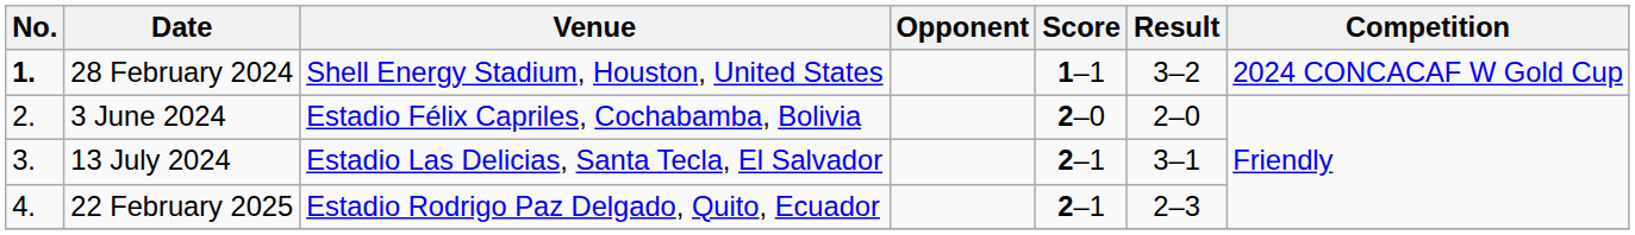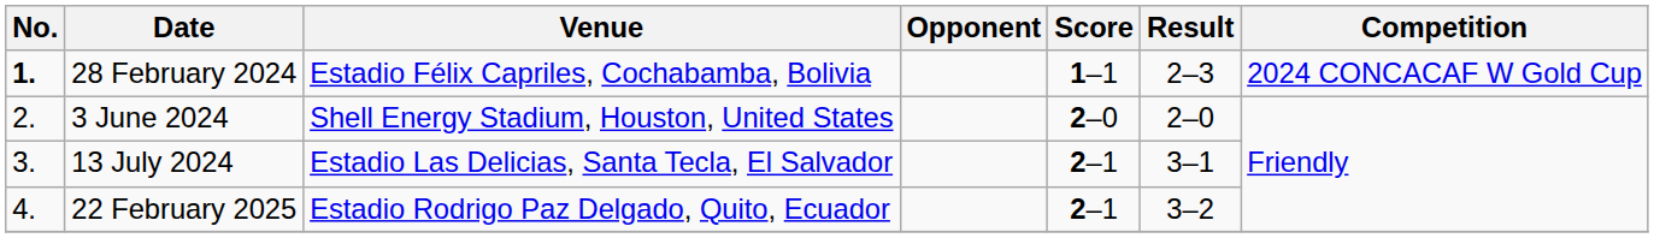 <table class="wikitable">
 <tr>
 <th>No.</th>
 <th>Date</th>
 <th>Venue</th>
 <th>Opponent</th>
 <th>Score</th>
 <th>Result</th>
 <th>Competition</th>
 </tr>
 <tr>
 <td><strong>1.</strong></td>
 <td>28 February 2024</td>
-<td><a href='#'>Shell Energy Stadium</a>, <a href='#'>Houston</a>, <a href='#'>United States</a></td>
+<td><a href='#'>Estadio Félix Capriles</a>, <a href='#'>Cochabamba</a>, <a href='#'>Bolivia</a></td>
 <td></td>
 <td align=center><strong>1</strong>–1</td>
-<td align=center>3–2</td>
+<td align=center>2–3</td>
 <td><a href='#'>2024 CONCACAF W Gold Cup</a></td>
 </tr>
 <tr>
 <td>2.</td>
 <td>3 June 2024</td>
-<td><a href='#'>Estadio Félix Capriles</a>, <a href='#'>Cochabamba</a>, <a href='#'>Bolivia</a></td>
+<td><a href='#'>Shell Energy Stadium</a>, <a href='#'>Houston</a>, <a href='#'>United States</a></td>
 <td></td>
 <td align=center><strong>2</strong>–0</td>
 <td align=center>2–0</td>
 <td rowspan=3><a href='#'>Friendly</a></td>
 </tr>
 <tr>
 <td>3.</td>
 <td>13 July 2024</td>
 <td><a href='#'>Estadio Las Delicias</a>, <a href='#'>Santa Tecla</a>, <a href='#'>El Salvador</a></td>
 <td></td>
 <td align=center><strong>2</strong>–1</td>
 <td align=center>3–1</td>
 </tr>
 <tr>
 <td>4.</td>
 <td>22 February 2025</td>
 <td><a href='#'>Estadio Rodrigo Paz Delgado</a>, <a href='#'>Quito</a>, <a href='#'>Ecuador</a></td>
 <td></td>
 <td align=center><strong>2</strong>–1</td>
-<td align=center>2–3</td>
+<td align=center>3–2</td>
 </tr>
 <tr>
 </tr>
 </table>
